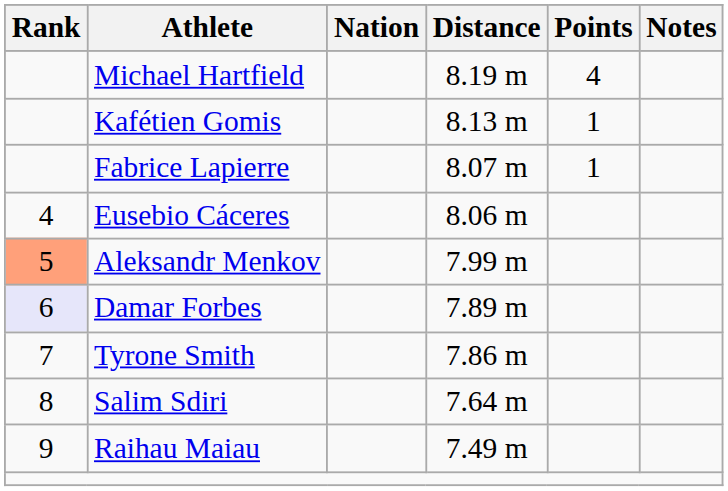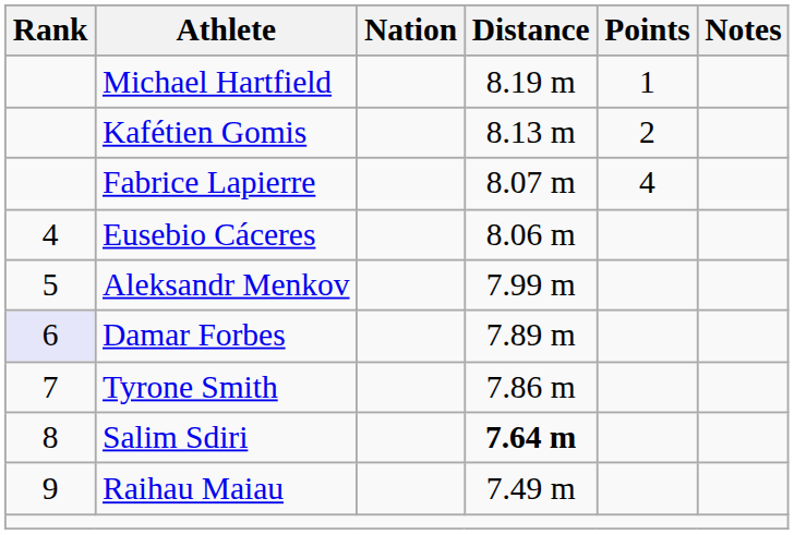 <table class="wikitable mw-datatable sortable" style="text-align:center;">
 <tr>
 <th>Rank</th>
 <th>Athlete</th>
 <th>Nation</th>
 <th>Distance</th>
 <th>Points</th>
 <th>Notes</th>
 </tr>
 <tr>
 <td></td>
 <td align=left><a href='#'>Michael Hartfield</a></td>
 <td align=left></td>
 <td>8.19 m </td>
-<td>4</td>
+<td>1</td>
 <td></td>
 </tr>
 <tr>
 <td></td>
 <td align=left><a href='#'>Kafétien Gomis</a></td>
 <td align=left></td>
 <td>8.13 m </td>
-<td>1</td>
+<td>2</td>
 <td></td>
 </tr>
 <tr>
 <td></td>
 <td align=left><a href='#'>Fabrice Lapierre</a></td>
 <td align=left></td>
 <td>8.07 m </td>
-<td>1</td>
+<td>4</td>
 <td></td>
 </tr>
 <tr>
 <td>4</td>
 <td align=left><a href='#'>Eusebio Cáceres</a></td>
 <td align=left></td>
 <td>8.06 m </td>
 <td></td>
 <td></td>
 </tr>
 <tr>
-<td style="background: lightsalmon;">5</td>
+<td>5</td>
 <td align=left><a href='#'>Aleksandr Menkov</a></td>
 <td align=left></td>
 <td>7.99 m </td>
 <td></td>
 <td></td>
 </tr>
 <tr>
 <td style="background: lavender;">6</td>
 <td align=left><a href='#'>Damar Forbes</a></td>
 <td align=left></td>
 <td>7.89 m </td>
 <td></td>
 <td></td>
 </tr>
 <tr>
 <td>7</td>
 <td align=left><a href='#'>Tyrone Smith</a></td>
 <td align=left></td>
 <td>7.86 m </td>
 <td></td>
 <td></td>
 </tr>
 <tr>
 <td>8</td>
 <td align=left><a href='#'>Salim Sdiri</a></td>
 <td align=left></td>
-<td>7.64 m </td>
+<td><strong>7.64 m </strong></td>
 <td></td>
 <td></td>
 </tr>
 <tr>
 <td>9</td>
 <td align=left><a href='#'>Raihau Maiau</a></td>
 <td align=left></td>
 <td>7.49 m </td>
 <td></td>
 <td></td>
 </tr>
 <tr class="sortbottom">
 <td colspan=6></td>
 </tr>
 </table>
